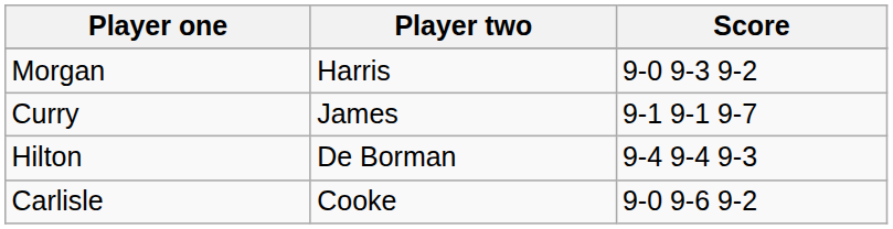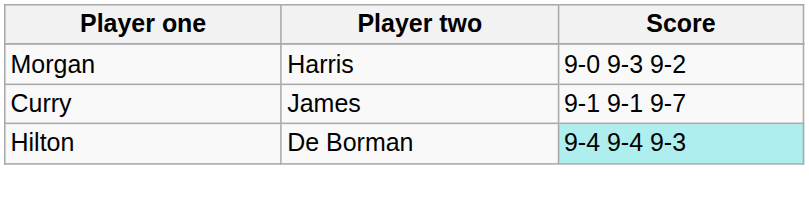 <table class="wikitable">
 <tr>
 <th width=170>Player one</th>
 <th width=170>Player two</th>
 <th width=150>Score</th>
 </tr>
 <tr>
 </tr>
 <tr>
 <td> Morgan</td>
 <td> Harris</td>
 <td>9-0 9-3 9-2</td>
 </tr>
 <tr>
 <td> Curry</td>
 <td> James</td>
 <td>9-1 9-1 9-7</td>
 </tr>
 <tr>
 <td> Hilton</td>
 <td> De Borman</td>
-<td>9-4 9-4 9-3</td>
-</tr>
-<tr>
-<td> Carlisle</td>
-<td> Cooke</td>
-<td>9-0 9-6 9-2</td>
+<td style="background: paleturquoise;">9-4 9-4 9-3</td>
 </tr>
 </table>
